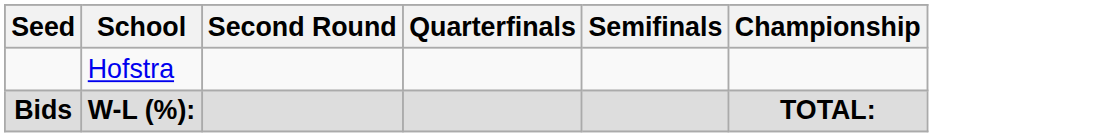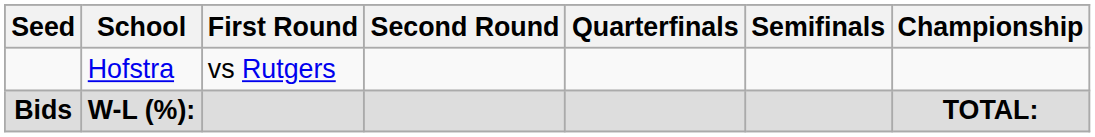 <table class="sortable wikitable" style="white-space:nowrap; font-size:90%;">
 <tr>
 <th>Seed</th>
 <th>School</th>
+<th>First Round</th>
 <th>Second Round</th>
 <th>Quarterfinals</th>
 <th>Semifinals</th>
 <th>Championship</th>
 </tr>
 <tr>
 <td></td>
 <td><a href='#'>Hofstra</a></td>
+<td>vs <a href='#'>Rutgers</a></td>
 <td></td>
 <td></td>
 <td></td>
 <td></td>
 </tr>
 <tr class="sortbottom"  style="text-align:center; background:#ddd;">
 <td><strong> Bids</strong></td>
 <td><strong>W-L (%):</strong></td>
 <td></td>
 <td></td>
 <td></td>
+<td></td>
 <td><strong>TOTAL:</strong> </td>
 </tr>
 </table>
